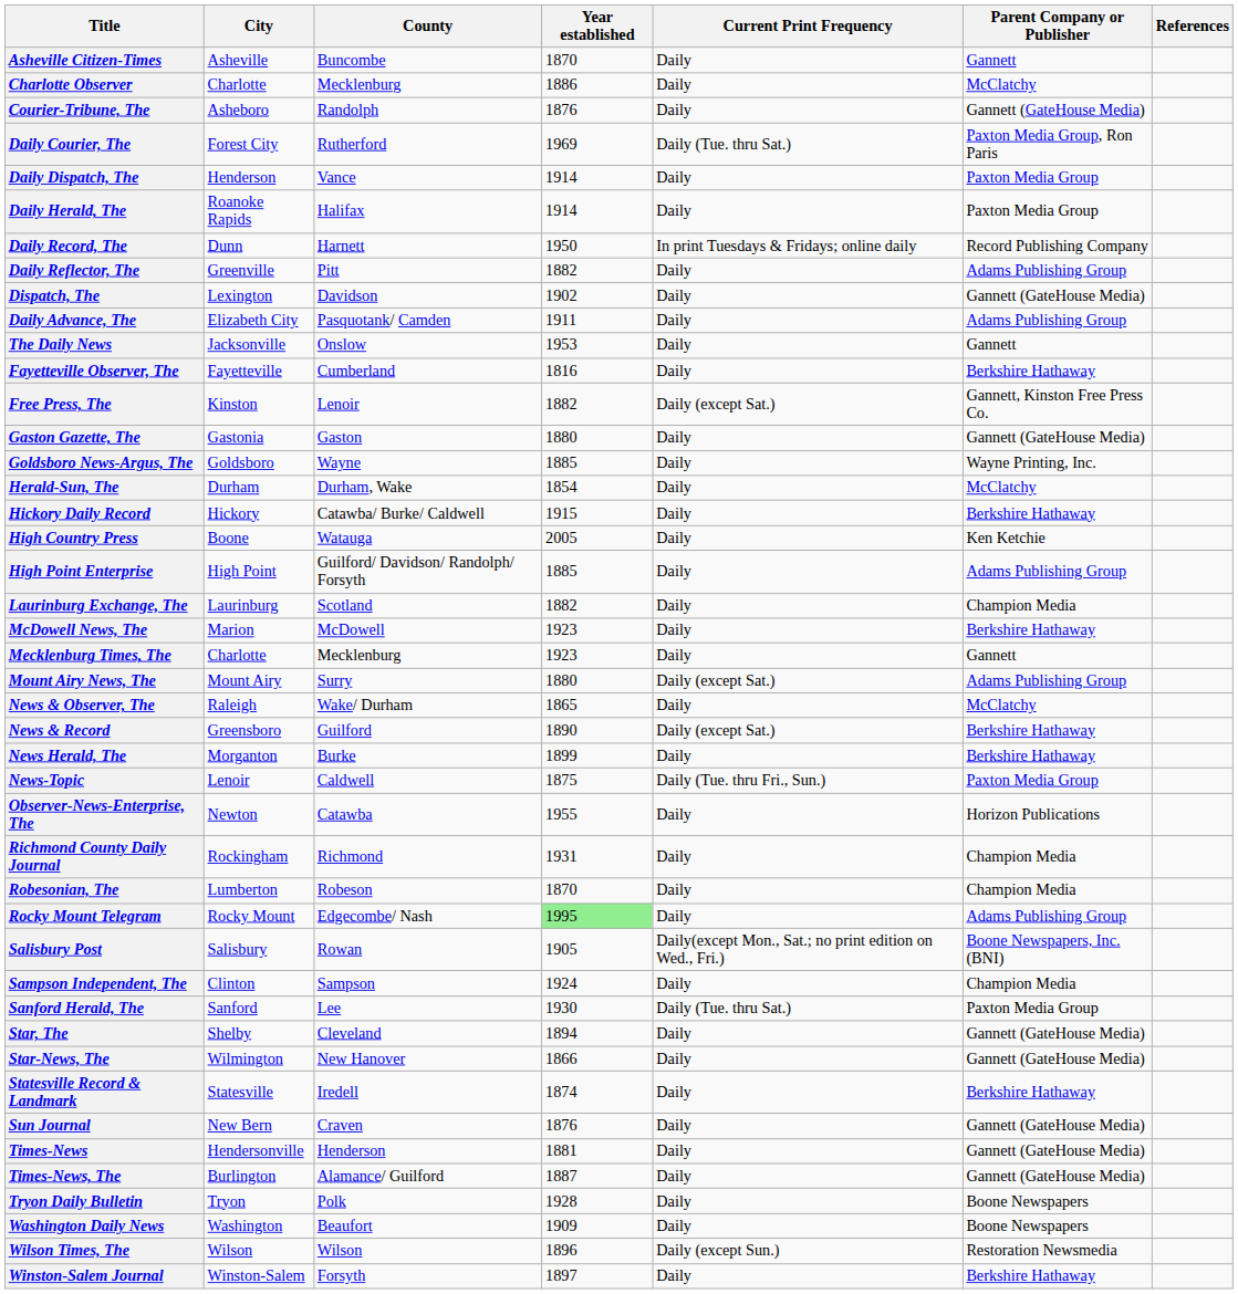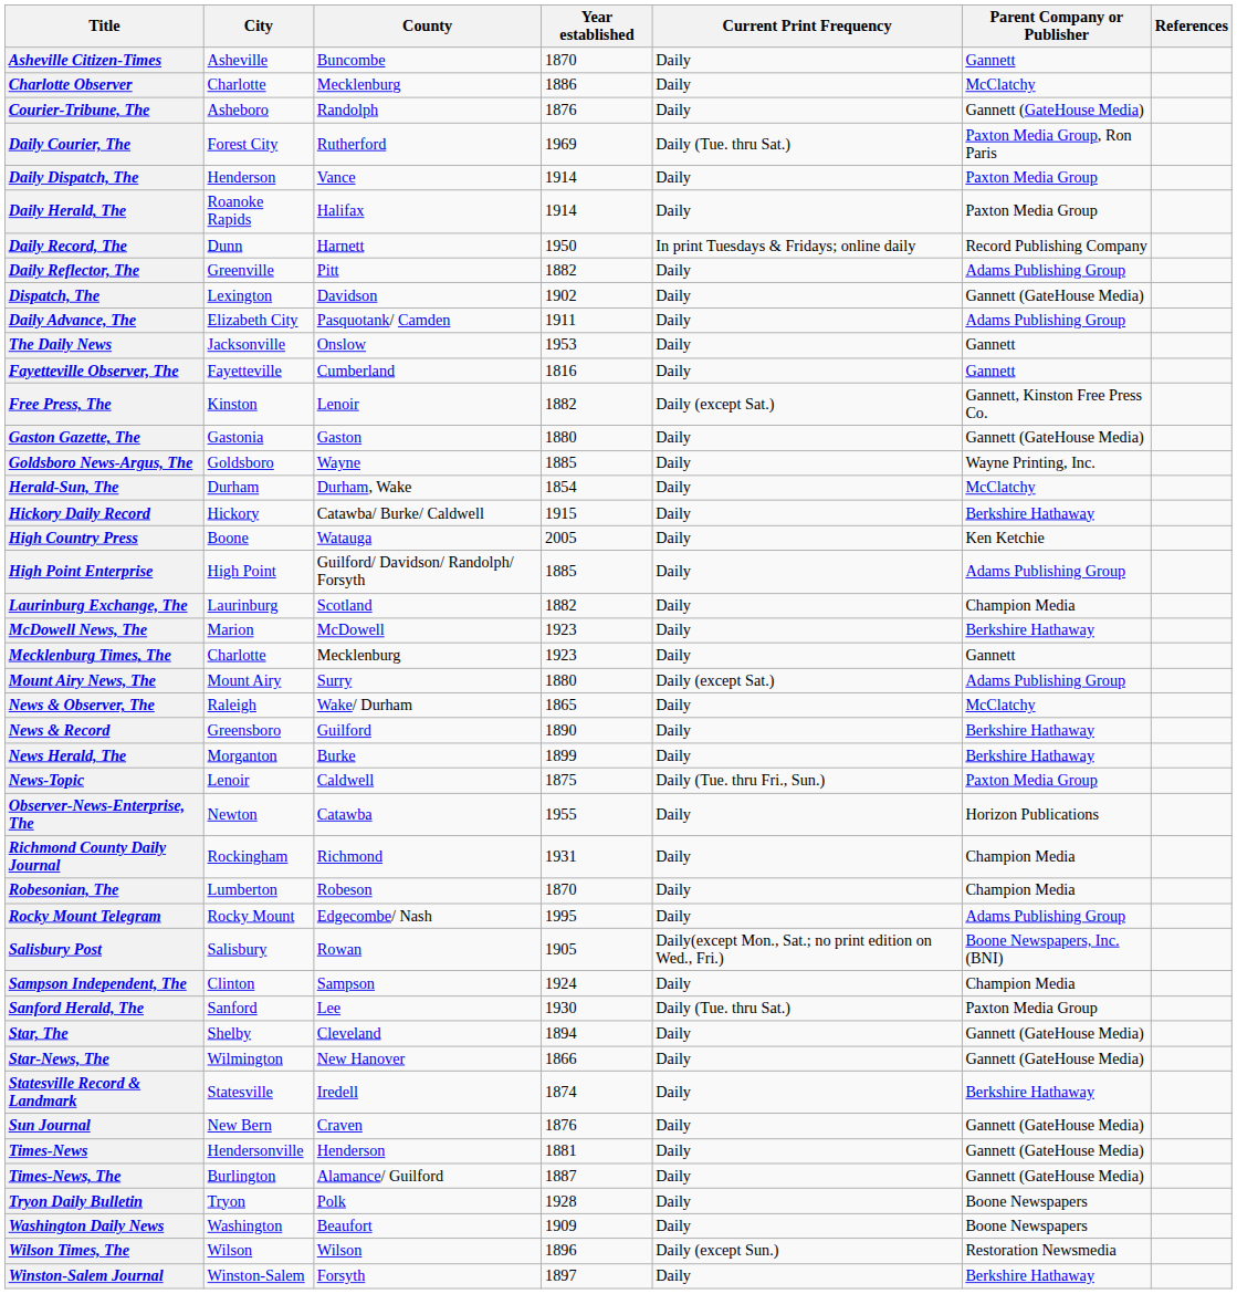 <table class="wikitable sortable plainrowheaders" summary="Current daily newspapers in North Carolina">
 <tr>
 <th>Title</th>
 <th>City</th>
 <th>County</th>
 <th>Year established</th>
 <th>Current Print Frequency</th>
 <th>Parent Company or Publisher</th>
 <th>References</th>
 </tr>
 <tr>
 <th scope="row" style="text-align: left;"><em><a href='#'>Asheville Citizen-Times</a></em></th>
 <td><a href='#'>Asheville</a></td>
 <td><a href='#'>Buncombe</a></td>
 <td>1870</td>
 <td>Daily</td>
 <td><a href='#'>Gannett</a></td>
 <td align=center></td>
 </tr>
 <tr>
 <th scope="row" style="text-align: left;"><em><a href='#'>Charlotte Observer</a></em></th>
 <td><a href='#'>Charlotte</a></td>
 <td><a href='#'>Mecklenburg</a></td>
 <td>1886</td>
 <td>Daily</td>
 <td><a href='#'>McClatchy</a></td>
 <td align=center></td>
 </tr>
 <tr>
 <th scope="row" style="text-align: left;"><em><a href='#'>Courier-Tribune, The</a></em></th>
 <td><a href='#'>Asheboro</a></td>
 <td><a href='#'>Randolph</a></td>
 <td>1876</td>
 <td>Daily</td>
 <td>Gannett (<a href='#'>GateHouse Media</a>)</td>
 <td align=center></td>
 </tr>
 <tr>
 <th scope="row" style="text-align: left;"><em><a href='#'>Daily Courier, The</a></em></th>
 <td><a href='#'>Forest City</a></td>
 <td><a href='#'>Rutherford</a></td>
 <td>1969</td>
 <td>Daily (Tue. thru Sat.)</td>
 <td><a href='#'>Paxton Media Group</a>, Ron Paris</td>
 <td align=center></td>
 </tr>
 <tr>
 <th scope="row" style="text-align: left;"><em><a href='#'>Daily Dispatch, The</a></em></th>
 <td><a href='#'>Henderson</a></td>
 <td><a href='#'>Vance</a></td>
 <td>1914</td>
 <td>Daily</td>
 <td><a href='#'>Paxton Media Group</a></td>
 <td align=center></td>
 </tr>
 <tr>
 <th scope="row" style="text-align: left;"><em><a href='#'>Daily Herald, The</a></em></th>
 <td><a href='#'>Roanoke Rapids</a></td>
 <td><a href='#'>Halifax</a></td>
 <td>1914</td>
 <td>Daily</td>
 <td>Paxton Media Group</td>
 <td align=center></td>
 </tr>
 <tr>
 <th scope="row" style="text-align: left;"><em><a href='#'>Daily Record, The</a></em></th>
 <td><a href='#'>Dunn</a></td>
 <td><a href='#'>Harnett</a></td>
 <td>1950</td>
 <td>In print Tuesdays & Fridays; online daily</td>
 <td>Record Publishing Company</td>
 <td align=center></td>
 </tr>
 <tr>
 <th scope="row" style="text-align: left;"><em><a href='#'>Daily Reflector, The</a></em></th>
 <td><a href='#'>Greenville</a></td>
 <td><a href='#'>Pitt</a></td>
 <td>1882</td>
 <td>Daily</td>
 <td><a href='#'>Adams Publishing Group</a></td>
 <td align=center></td>
 </tr>
 <tr>
 <th scope="row" style="text-align: left;"><em><a href='#'>Dispatch, The</a></em></th>
 <td><a href='#'>Lexington</a></td>
 <td><a href='#'>Davidson</a></td>
 <td>1902</td>
 <td>Daily</td>
 <td>Gannett (GateHouse Media)</td>
 <td align=center></td>
 </tr>
 <tr>
 <th scope="row" style="text-align: left;"><em><a href='#'>Daily Advance, The</a></em></th>
 <td><a href='#'>Elizabeth City</a></td>
 <td><a href='#'>Pasquotank</a>/ <a href='#'>Camden</a></td>
 <td>1911</td>
 <td>Daily</td>
 <td><a href='#'>Adams Publishing Group</a></td>
 <td align=center></td>
 </tr>
 <tr>
 <th scope="row" style="text-align: left;"><em><a href='#'>The Daily News</a></em></th>
 <td><a href='#'>Jacksonville</a></td>
 <td><a href='#'>Onslow</a></td>
 <td>1953</td>
 <td>Daily</td>
 <td>Gannett</td>
 <td align=center></td>
 </tr>
 <tr>
 <th scope="row" style="text-align: left;"><em><a href='#'>Fayetteville Observer, The</a></em></th>
 <td><a href='#'>Fayetteville</a></td>
 <td><a href='#'>Cumberland</a></td>
 <td>1816</td>
 <td>Daily</td>
-<td><a href='#'>Berkshire Hathaway</a></td>
+<td><a href='#'>Gannett</a></td>
 <td align=center></td>
 </tr>
 <tr>
 <th scope="row" style="text-align: left;"><em><a href='#'>Free Press, The</a></em></th>
 <td><a href='#'>Kinston</a></td>
 <td><a href='#'>Lenoir</a></td>
 <td>1882</td>
 <td>Daily (except Sat.)</td>
 <td>Gannett, Kinston Free Press Co.</td>
 <td align=center></td>
 </tr>
 <tr>
 <th scope="row" style="text-align: left;"><em><a href='#'>Gaston Gazette, The</a></em></th>
 <td><a href='#'>Gastonia</a></td>
 <td><a href='#'>Gaston</a></td>
 <td>1880</td>
 <td>Daily</td>
 <td>Gannett (GateHouse Media)</td>
 <td align=center></td>
 </tr>
 <tr>
 <th scope="row" style="text-align: left;"><em><a href='#'>Goldsboro News-Argus, The</a></em></th>
 <td><a href='#'>Goldsboro</a></td>
 <td><a href='#'>Wayne</a></td>
 <td>1885</td>
 <td>Daily</td>
 <td>Wayne Printing, Inc.</td>
 <td align=center></td>
 </tr>
 <tr>
 <th scope="row" style="text-align: left;"><em><a href='#'>Herald-Sun, The</a></em></th>
 <td><a href='#'>Durham</a></td>
 <td><a href='#'>Durham</a>, Wake</td>
 <td>1854</td>
 <td>Daily</td>
 <td><a href='#'>McClatchy</a></td>
 <td align=center></td>
 </tr>
 <tr>
 <th scope="row" style="text-align: left;"><em><a href='#'>Hickory Daily Record</a></em></th>
 <td><a href='#'>Hickory</a></td>
 <td>Catawba/ Burke/ Caldwell</td>
 <td>1915</td>
 <td>Daily</td>
 <td><a href='#'>Berkshire Hathaway</a></td>
 <td align=center></td>
 </tr>
 <tr>
 <th scope="row" style="text-align: left;"><em><a href='#'>High Country Press</a></em></th>
 <td><a href='#'>Boone</a></td>
 <td><a href='#'>Watauga</a></td>
 <td>2005</td>
 <td>Daily</td>
 <td>Ken Ketchie</td>
 <td align=center></td>
 </tr>
 <tr>
 <th scope="row" style="text-align: left;"><em><a href='#'>High Point Enterprise</a></em></th>
 <td><a href='#'>High Point</a></td>
 <td>Guilford/ Davidson/ Randolph/ Forsyth</td>
 <td>1885</td>
 <td>Daily</td>
 <td><a href='#'>Adams Publishing Group</a></td>
 <td align=center></td>
 </tr>
 <tr>
 <th scope="row" style="text-align: left;"><em><a href='#'>Laurinburg Exchange, The</a></em></th>
 <td><a href='#'>Laurinburg</a></td>
 <td><a href='#'>Scotland</a></td>
 <td>1882</td>
 <td>Daily</td>
 <td>Champion Media</td>
 <td align=center></td>
 </tr>
 <tr>
 <th scope="row" style="text-align: left;"><em><a href='#'>McDowell News, The</a></em></th>
 <td><a href='#'>Marion</a></td>
 <td><a href='#'>McDowell</a></td>
 <td>1923</td>
 <td>Daily</td>
 <td><a href='#'>Berkshire Hathaway</a></td>
 <td align=center></td>
 </tr>
 <tr>
 <th scope="row" style="text-align: left;"><em><a href='#'>Mecklenburg Times, The</a></em></th>
 <td><a href='#'>Charlotte</a></td>
 <td>Mecklenburg</td>
 <td>1923</td>
 <td>Daily</td>
 <td>Gannett</td>
 <td align=center></td>
 </tr>
 <tr>
 <th scope="row" style="text-align: left;"><em><a href='#'>Mount Airy News, The</a></em></th>
 <td><a href='#'>Mount Airy</a></td>
 <td><a href='#'>Surry</a></td>
 <td>1880</td>
 <td>Daily (except Sat.)</td>
 <td><a href='#'>Adams Publishing Group</a></td>
 <td align=center></td>
 </tr>
 <tr>
 <th scope="row" style="text-align: left;"><em><a href='#'>News & Observer, The</a></em></th>
 <td><a href='#'>Raleigh</a></td>
 <td><a href='#'>Wake</a>/ Durham</td>
 <td>1865</td>
 <td>Daily</td>
 <td><a href='#'>McClatchy</a></td>
 <td align=center></td>
 </tr>
 <tr>
 <th scope="row" style="text-align: left;"><em><a href='#'>News & Record</a></em></th>
 <td><a href='#'>Greensboro</a></td>
 <td><a href='#'>Guilford</a></td>
 <td>1890</td>
-<td>Daily (except Sat.)</td>
+<td>Daily</td>
 <td><a href='#'>Berkshire Hathaway</a></td>
 <td align=center></td>
 </tr>
 <tr>
 <th scope="row" style="text-align: left;"><em><a href='#'>News Herald, The</a></em></th>
 <td><a href='#'>Morganton</a></td>
 <td><a href='#'>Burke</a></td>
 <td>1899</td>
 <td>Daily</td>
 <td><a href='#'>Berkshire Hathaway</a></td>
 <td align=center></td>
 </tr>
 <tr>
 <th scope="row" style="text-align: left;"><em><a href='#'>News-Topic</a></em></th>
 <td><a href='#'>Lenoir</a></td>
 <td><a href='#'>Caldwell</a></td>
 <td>1875</td>
 <td>Daily (Tue. thru Fri., Sun.)</td>
 <td><a href='#'>Paxton Media Group</a></td>
 <td align=center></td>
 </tr>
 <tr>
 <th scope="row" style="text-align: left;"><em><a href='#'>Observer-News-Enterprise, The</a></em></th>
 <td><a href='#'>Newton</a></td>
 <td><a href='#'>Catawba</a></td>
 <td>1955</td>
 <td>Daily</td>
 <td>Horizon Publications</td>
 <td align=center></td>
 </tr>
 <tr>
 <th scope="row" style="text-align: left;"><em><a href='#'>Richmond County Daily Journal</a></em></th>
 <td><a href='#'>Rockingham</a></td>
 <td><a href='#'>Richmond</a></td>
 <td>1931</td>
 <td>Daily</td>
 <td>Champion Media</td>
 <td align=center></td>
 </tr>
 <tr>
 <th scope="row" style="text-align: left;"><em><a href='#'>Robesonian, The</a></em></th>
 <td><a href='#'>Lumberton</a></td>
 <td><a href='#'>Robeson</a></td>
 <td>1870</td>
 <td>Daily</td>
 <td>Champion Media</td>
 <td align=center></td>
 </tr>
 <tr>
 <th scope="row" style="text-align: left;"><em><a href='#'>Rocky Mount Telegram</a></em></th>
 <td><a href='#'>Rocky Mount</a></td>
 <td><a href='#'>Edgecombe</a>/ Nash</td>
-<td style="background: lightgreen;">1995</td>
+<td>1995</td>
 <td>Daily</td>
 <td><a href='#'>Adams Publishing Group</a></td>
 <td align=center></td>
 </tr>
 <tr>
 <th scope="row" style="text-align: left;"><em><a href='#'>Salisbury Post</a></em></th>
 <td><a href='#'>Salisbury</a></td>
 <td><a href='#'>Rowan</a></td>
 <td>1905</td>
 <td>Daily(except Mon., Sat.; no print edition on Wed., Fri.)</td>
 <td><a href='#'>Boone Newspapers, Inc.</a> (BNI)</td>
 <td align=center></td>
 </tr>
 <tr>
 <th scope="row" style="text-align: left;"><em><a href='#'>Sampson Independent, The</a></em></th>
 <td><a href='#'>Clinton</a></td>
 <td><a href='#'>Sampson</a></td>
 <td>1924</td>
 <td>Daily</td>
 <td>Champion Media</td>
 <td align=center></td>
 </tr>
 <tr>
 <th scope="row" style="text-align: left;"><em><a href='#'>Sanford Herald, The</a></em></th>
 <td><a href='#'>Sanford</a></td>
 <td><a href='#'>Lee</a></td>
 <td>1930</td>
 <td>Daily (Tue. thru Sat.)</td>
 <td>Paxton Media Group</td>
 <td align=center></td>
 </tr>
 <tr>
 <th scope="row" style="text-align: left;"><em><a href='#'>Star, The</a></em></th>
 <td><a href='#'>Shelby</a></td>
 <td><a href='#'>Cleveland</a></td>
 <td>1894</td>
 <td>Daily</td>
 <td>Gannett (GateHouse Media)</td>
 <td align=center></td>
 </tr>
 <tr>
 <th scope="row" style="text-align: left;"><em><a href='#'>Star-News, The</a></em></th>
 <td><a href='#'>Wilmington</a></td>
 <td><a href='#'>New Hanover</a></td>
 <td>1866</td>
 <td>Daily</td>
 <td>Gannett (GateHouse Media)</td>
 <td align=center></td>
 </tr>
 <tr>
 <th scope="row" style="text-align: left;"><em><a href='#'>Statesville Record & Landmark</a></em></th>
 <td><a href='#'>Statesville</a></td>
 <td><a href='#'>Iredell</a></td>
 <td>1874 </td>
 <td>Daily </td>
 <td><a href='#'>Berkshire Hathaway</a></td>
 <td align=center></td>
 </tr>
 <tr>
 <th scope="row" style="text-align: left;"><em><a href='#'>Sun Journal</a></em></th>
 <td><a href='#'>New Bern</a></td>
 <td><a href='#'>Craven</a></td>
 <td>1876</td>
 <td>Daily</td>
 <td>Gannett (GateHouse Media)</td>
 <td align=center></td>
 </tr>
 <tr>
 <th scope="row" style="text-align: left;"><em><a href='#'>Times-News</a></em></th>
 <td><a href='#'>Hendersonville</a></td>
 <td><a href='#'>Henderson</a></td>
 <td>1881</td>
 <td>Daily</td>
 <td>Gannett (GateHouse Media)</td>
 <td align=center></td>
 </tr>
 <tr>
 <th scope="row" style="text-align: left;"><em><a href='#'>Times-News, The</a></em></th>
 <td><a href='#'>Burlington</a></td>
 <td><a href='#'>Alamance</a>/ Guilford</td>
 <td>1887</td>
 <td>Daily</td>
 <td>Gannett (GateHouse Media)</td>
 <td align=center></td>
 </tr>
 <tr>
 <th scope="row" style="text-align: left;"><em><a href='#'>Tryon Daily Bulletin</a></em></th>
 <td><a href='#'>Tryon</a></td>
 <td><a href='#'>Polk</a></td>
 <td>1928</td>
 <td>Daily</td>
 <td>Boone Newspapers</td>
 <td align=center></td>
 </tr>
 <tr>
 <th scope="row" style="text-align: left;"><em><a href='#'>Washington Daily News</a></em></th>
 <td><a href='#'>Washington</a></td>
 <td><a href='#'>Beaufort</a></td>
 <td>1909</td>
 <td>Daily</td>
 <td>Boone Newspapers</td>
 <td align=center></td>
 </tr>
 <tr>
 <th scope="row" style="text-align: left;"><em><a href='#'>Wilson Times, The</a></em></th>
 <td><a href='#'>Wilson</a></td>
 <td><a href='#'>Wilson</a></td>
 <td>1896</td>
 <td>Daily (except Sun.)</td>
 <td>Restoration Newsmedia</td>
 <td align=center></td>
 </tr>
 <tr>
 <th scope="row" style="text-align: left;"><em><a href='#'>Winston-Salem Journal</a></em></th>
 <td><a href='#'>Winston-Salem</a></td>
 <td><a href='#'>Forsyth</a></td>
 <td>1897</td>
 <td>Daily</td>
 <td><a href='#'>Berkshire Hathaway</a></td>
 <td align=center></td>
 </tr>
 </table>
